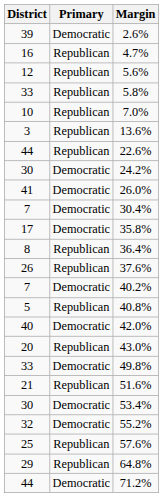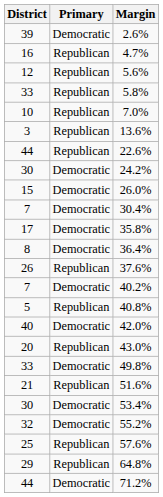 <table class="wikitable sortable" style="text-align:center">
 <tr>
 <th>District</th>
 <th>Primary</th>
 <th>Margin</th>
 </tr>
 <tr>
 <td>39</td>
 <td>Democratic</td>
 <td>2.6%</td>
 </tr>
 <tr>
 <td>16</td>
 <td>Republican</td>
 <td>4.7%</td>
 </tr>
 <tr>
 <td>12</td>
 <td>Republican</td>
 <td>5.6%</td>
 </tr>
 <tr>
 <td>33</td>
 <td>Republican</td>
 <td>5.8%</td>
 </tr>
 <tr>
 <td>10</td>
 <td>Republican</td>
 <td>7.0%</td>
 </tr>
 <tr>
 <td>3</td>
 <td>Republican</td>
 <td>13.6%</td>
 </tr>
 <tr>
 <td>44</td>
 <td>Republican</td>
 <td>22.6%</td>
 </tr>
 <tr>
 <td>30</td>
 <td>Democratic</td>
 <td>24.2%</td>
 </tr>
 <tr>
-<td>41</td>
+<td>15</td>
 <td>Democratic</td>
 <td>26.0%</td>
 </tr>
 <tr>
 <td>7</td>
 <td>Democratic</td>
 <td>30.4%</td>
 </tr>
 <tr>
 <td>17</td>
 <td>Democratic</td>
 <td>35.8%</td>
 </tr>
 <tr>
 <td>8</td>
-<td>Republican</td>
+<td>Democratic</td>
 <td>36.4%</td>
 </tr>
 <tr>
 <td>26</td>
 <td>Republican</td>
 <td>37.6%</td>
 </tr>
 <tr>
 <td>7</td>
 <td>Democratic</td>
 <td>40.2%</td>
 </tr>
 <tr>
 <td>5</td>
 <td>Republican</td>
 <td>40.8%</td>
 </tr>
 <tr>
 <td>40</td>
 <td>Democratic</td>
 <td>42.0%</td>
 </tr>
 <tr>
 <td>20</td>
 <td>Republican</td>
 <td>43.0%</td>
 </tr>
 <tr>
 <td>33</td>
 <td>Democratic</td>
 <td>49.8%</td>
 </tr>
 <tr>
 <td>21</td>
 <td>Republican</td>
 <td>51.6%</td>
 </tr>
 <tr>
 <td>30</td>
 <td>Democratic</td>
 <td>53.4%</td>
 </tr>
 <tr>
 <td>32</td>
 <td>Democratic</td>
 <td>55.2%</td>
 </tr>
 <tr>
 <td>25</td>
 <td>Republican</td>
 <td>57.6%</td>
 </tr>
 <tr>
 <td>29</td>
 <td>Republican</td>
 <td>64.8%</td>
 </tr>
 <tr>
 <td>44</td>
 <td>Democratic</td>
 <td>71.2%</td>
 </tr>
 </table>
